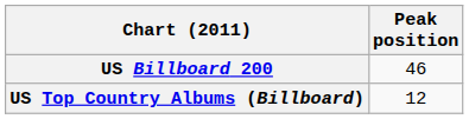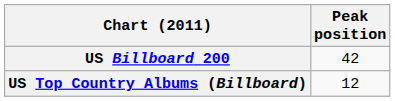 <table class="wikitable plainrowheaders sortable">
 <tr>
 <th>Chart (2011)</th>
 <th>Peak<br>position</th>
 </tr>
 <tr>
 <th scope="row">US <a href='#'><em>Billboard</em> 200</a></th>
-<td style="text-align:center;">46</td>
+<td style="text-align:center;">42</td>
 </tr>
 <tr>
 <th scope="row">US <a href='#'>Top Country Albums</a> (<em>Billboard</em>)</th>
 <td style="text-align:center;">12</td>
 </tr>
 </table>
